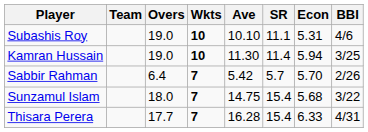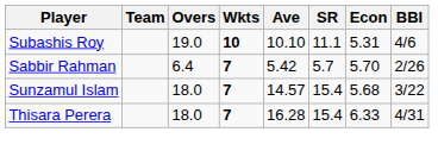 <table class="wikitable sortable">
 <tr>
 <th>Player</th>
 <th>Team</th>
 <th>Overs</th>
 <th>Wkts</th>
 <th>Ave</th>
 <th>SR</th>
 <th>Econ</th>
 <th>BBI</th>
 </tr>
 <tr>
 <td><a href='#'>Subashis Roy</a></td>
 <td></td>
 <td>19.0</td>
 <td><strong>10</strong></td>
 <td>10.10</td>
 <td>11.1</td>
 <td>5.31</td>
 <td>4/6</td>
 </tr>
 <tr>
-<td><a href='#'>Kamran Hussain</a></td>
-<td></td>
-<td>19.0</td>
-<td><strong>10</strong></td>
-<td>11.30</td>
-<td>11.4</td>
-<td>5.94</td>
-<td>3/25</td>
-</tr>
-<tr>
 <td><a href='#'>Sabbir Rahman</a></td>
 <td></td>
 <td>6.4</td>
 <td><strong>7</strong></td>
 <td>5.42</td>
 <td>5.7</td>
 <td>5.70</td>
 <td>2/26</td>
 </tr>
 <tr>
 <td><a href='#'>Sunzamul Islam</a></td>
 <td></td>
 <td>18.0</td>
 <td><strong>7</strong></td>
-<td>14.75</td>
+<td>14.57</td>
 <td>15.4</td>
 <td>5.68</td>
 <td>3/22</td>
 </tr>
 <tr>
 <td><a href='#'>Thisara Perera</a></td>
 <td></td>
-<td>17.7</td>
+<td>18.0</td>
 <td><strong>7</strong></td>
 <td>16.28</td>
 <td>15.4</td>
 <td>6.33</td>
 <td>4/31</td>
 </tr>
 </table>
